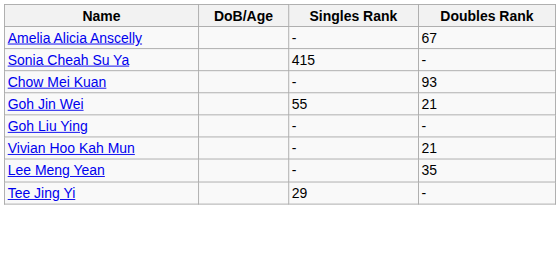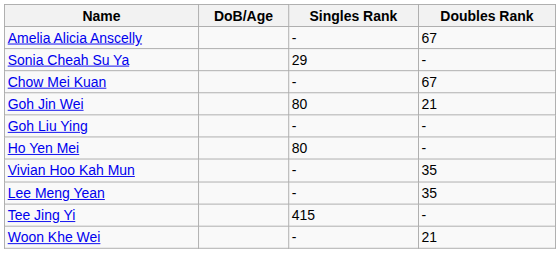 <table class="wikitable"  style="width:600px; font-size:95%;">
 <tr>
 <th align="left">Name</th>
 <th align="left">DoB/Age</th>
 <th align="left">Singles Rank</th>
 <th align="left">Doubles Rank</th>
 </tr>
 <tr>
 <td><a href='#'>Amelia Alicia Anscelly</a></td>
 <td></td>
 <td>-</td>
 <td>67</td>
 </tr>
 <tr>
 <td><a href='#'>Sonia Cheah Su Ya</a></td>
 <td></td>
-<td>415</td>
+<td>29</td>
 <td>-</td>
 </tr>
 <tr>
 <td><a href='#'>Chow Mei Kuan</a></td>
 <td></td>
 <td>-</td>
-<td>93</td>
+<td>67</td>
 </tr>
 <tr>
 <td><a href='#'>Goh Jin Wei</a></td>
 <td></td>
-<td>55</td>
+<td>80</td>
 <td>21</td>
 </tr>
 <tr>
 <td><a href='#'>Goh Liu Ying</a></td>
 <td></td>
 <td>-</td>
 <td>-</td>
 </tr>
 <tr>
+<td><a href='#'>Ho Yen Mei</a></td>
+<td></td>
+<td>80</td>
+<td>-</td>
+</tr>
+<tr>
 <td><a href='#'>Vivian Hoo Kah Mun</a></td>
 <td></td>
 <td>-</td>
-<td>21</td>
+<td>35</td>
 </tr>
 <tr>
 <td><a href='#'>Lee Meng Yean</a></td>
 <td></td>
 <td>-</td>
 <td>35</td>
 </tr>
 <tr>
 <td><a href='#'>Tee Jing Yi</a></td>
 <td></td>
-<td>29</td>
+<td>415</td>
 <td>-</td>
 </tr>
+<tr>
+<td><a href='#'>Woon Khe Wei</a></td>
+<td></td>
+<td>-</td>
+<td>21</td>
+</tr>
 </table>
